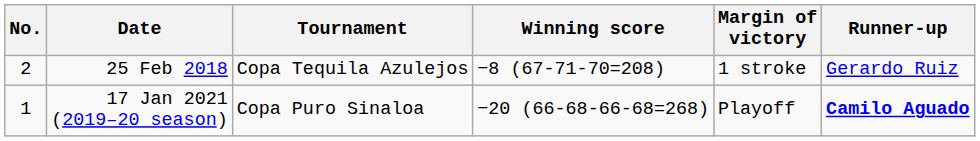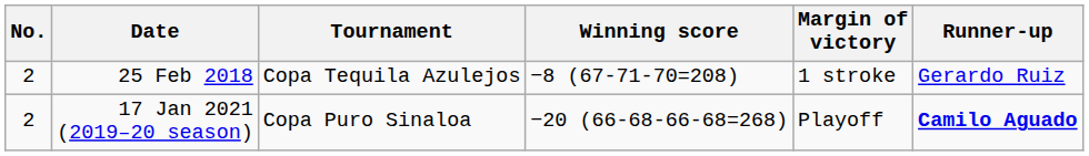 <table class="wikitable" style="font-size:95%;">
 <tr>
 <th>No.</th>
 <th>Date</th>
 <th>Tournament</th>
 <th>Winning score</th>
 <th>Margin of<br>victory</th>
 <th>Runner-up</th>
 </tr>
 <tr>
 <td align=center>2</td>
 <td align=right>25 Feb <a href='#'>2018</a></td>
 <td>Copa Tequila Azulejos</td>
 <td>−8 (67-71-70=208)</td>
 <td>1 stroke</td>
 <td> <a href='#'>Gerardo Ruiz</a></td>
 </tr>
 <tr>
-<td align=center>1</td>
+<td align=center>2</td>
 <td align=right>17 Jan 2021<br>(<a href='#'>2019–20 season</a>)</td>
 <td>Copa Puro Sinaloa</td>
 <td>−20 (66-68-66-68=268)</td>
 <td>Playoff</td>
 <td><strong> <a href='#'>Camilo Aguado</a></strong></td>
 </tr>
 </table>
